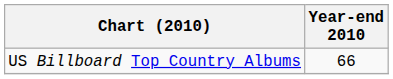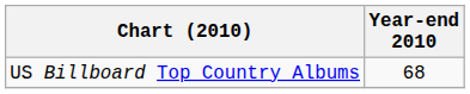 <table class="wikitable">
 <tr>
 <th>Chart (2010)</th>
 <th>Year-end<br>2010</th>
 </tr>
 <tr>
 <td>US <em>Billboard</em> <a href='#'>Top Country Albums</a></td>
-<td align="center">66</td>
+<td align="center">68</td>
 </tr>
 <tr>
 </tr>
 </table>
